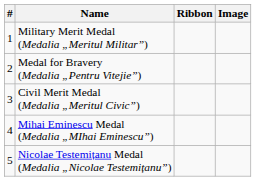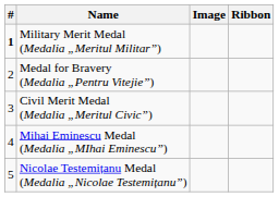 <table class="wikitable">
 <tr>
 <th>#</th>
 <th>Name</th>
+<th>Image</th>
 <th>Ribbon</th>
-<th>Image</th>
 </tr>
 <tr>
-<td>1</td>
+<td><strong>1</strong></td>
 <td>Military Merit Medal<br>(<em>Medalia „Meritul Militar”</em>)</td>
 <td></td>
 <td></td>
 </tr>
 <tr>
 <td>2</td>
 <td>Medal for Bravery<br>(<em>Medalia „Pentru Vitejie”</em>)</td>
 <td></td>
 <td></td>
 </tr>
 <tr>
 <td>3</td>
 <td>Civil Merit Medal<br>(<em>Medalia „Meritul Civic”</em>)</td>
 <td></td>
 <td></td>
 </tr>
 <tr>
 <td>4</td>
 <td><a href='#'>Mihai Eminescu</a> Medal<br>(<em>Medalia „MIhai Eminescu”</em>)</td>
 <td></td>
 <td></td>
 </tr>
 <tr>
 <td>5</td>
 <td><a href='#'>Nicolae Testemițanu</a> Medal<br>(<em>Medalia „Nicolae Testemițanu”</em>)</td>
 <td></td>
 <td></td>
 </tr>
 </table>
